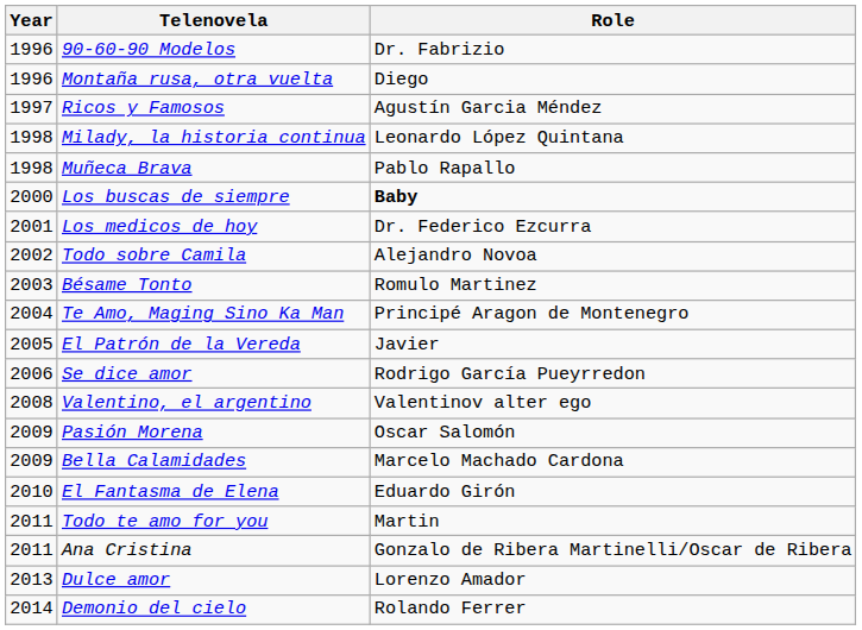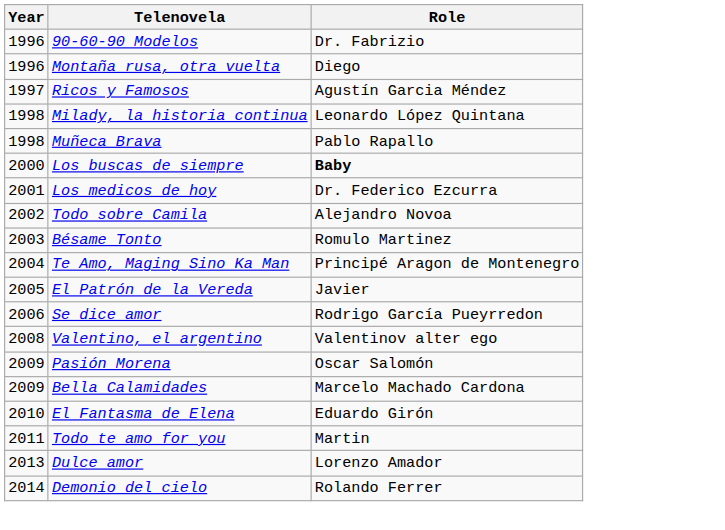 <table class="wikitable">
 <tr>
 <th>Year</th>
 <th>Telenovela</th>
 <th>Role</th>
 </tr>
 <tr>
 <td align=centre>1996</td>
 <td><em><a href='#'>90-60-90 Modelos</a></em></td>
 <td>Dr. Fabrizio</td>
 </tr>
 <tr>
 <td align=centre>1996</td>
 <td><em><a href='#'>Montaña rusa, otra vuelta</a></em></td>
 <td>Diego</td>
 </tr>
 <tr>
 <td align=center>1997</td>
 <td><em><a href='#'>Ricos y Famosos</a></em></td>
 <td>Agustín Garcia Méndez</td>
 </tr>
 <tr>
 <td align=center>1998</td>
 <td><em><a href='#'>Milady, la historia continua</a></em></td>
 <td>Leonardo López Quintana</td>
 </tr>
 <tr>
 <td align=center>1998</td>
 <td><em><a href='#'>Muñeca Brava</a></em></td>
 <td>Pablo Rapallo</td>
 </tr>
 <tr>
 <td align=center>2000</td>
 <td><em><a href='#'>Los buscas de siempre</a></em></td>
 <td><strong>Baby</strong></td>
 </tr>
 <tr>
 <td align=center>2001</td>
 <td><em><a href='#'>Los medicos de hoy</a></em></td>
 <td>Dr. Federico Ezcurra</td>
 </tr>
 <tr>
 <td align=center>2002</td>
 <td><em><a href='#'>Todo sobre Camila</a></em></td>
 <td>Alejandro Novoa</td>
 </tr>
 <tr>
 <td align=center>2003</td>
 <td><em><a href='#'>Bésame Tonto</a></em></td>
 <td>Romulo Martinez</td>
 </tr>
 <tr>
 <td align=center>2004</td>
 <td><em><a href='#'>Te Amo, Maging Sino Ka Man</a></em></td>
 <td>Principé Aragon de Montenegro</td>
 </tr>
 <tr>
 <td align=center>2005</td>
 <td><em><a href='#'>El Patrón de la Vereda</a></em></td>
 <td>Javier</td>
 </tr>
 <tr>
 <td align=center>2006</td>
 <td><em><a href='#'>Se dice amor</a></em></td>
 <td>Rodrigo García Pueyrredon</td>
 </tr>
 <tr>
 <td align=center>2008</td>
 <td><em><a href='#'>Valentino, el argentino</a></em></td>
 <td>Valentinov alter ego</td>
 </tr>
 <tr>
 <td align=center>2009</td>
 <td><em><a href='#'>Pasión Morena</a></em></td>
 <td>Oscar Salomón</td>
 </tr>
 <tr>
 <td align=center>2009</td>
 <td><em><a href='#'>Bella Calamidades</a></em></td>
 <td>Marcelo Machado Cardona</td>
 </tr>
 <tr>
 <td align=center>2010</td>
 <td><em><a href='#'>El Fantasma de Elena</a></em></td>
 <td>Eduardo Girón</td>
 </tr>
 <tr>
 <td align=center>2011</td>
 <td><em><a href='#'>Todo te amo for you</a></em></td>
 <td>Martin</td>
 </tr>
 <tr>
-<td align=center>2011</td>
-<td><em>Ana Cristina</em></td>
-<td>Gonzalo de Ribera Martinelli/Oscar de Ribera</td>
-</tr>
-<tr>
 <td align=center>2013</td>
 <td><em><a href='#'>Dulce amor</a></em></td>
 <td>Lorenzo Amador</td>
 </tr>
 <tr>
 <td align=center>2014</td>
 <td><em><a href='#'>Demonio del cielo</a></em></td>
 <td>Rolando Ferrer</td>
 </tr>
 </table>
